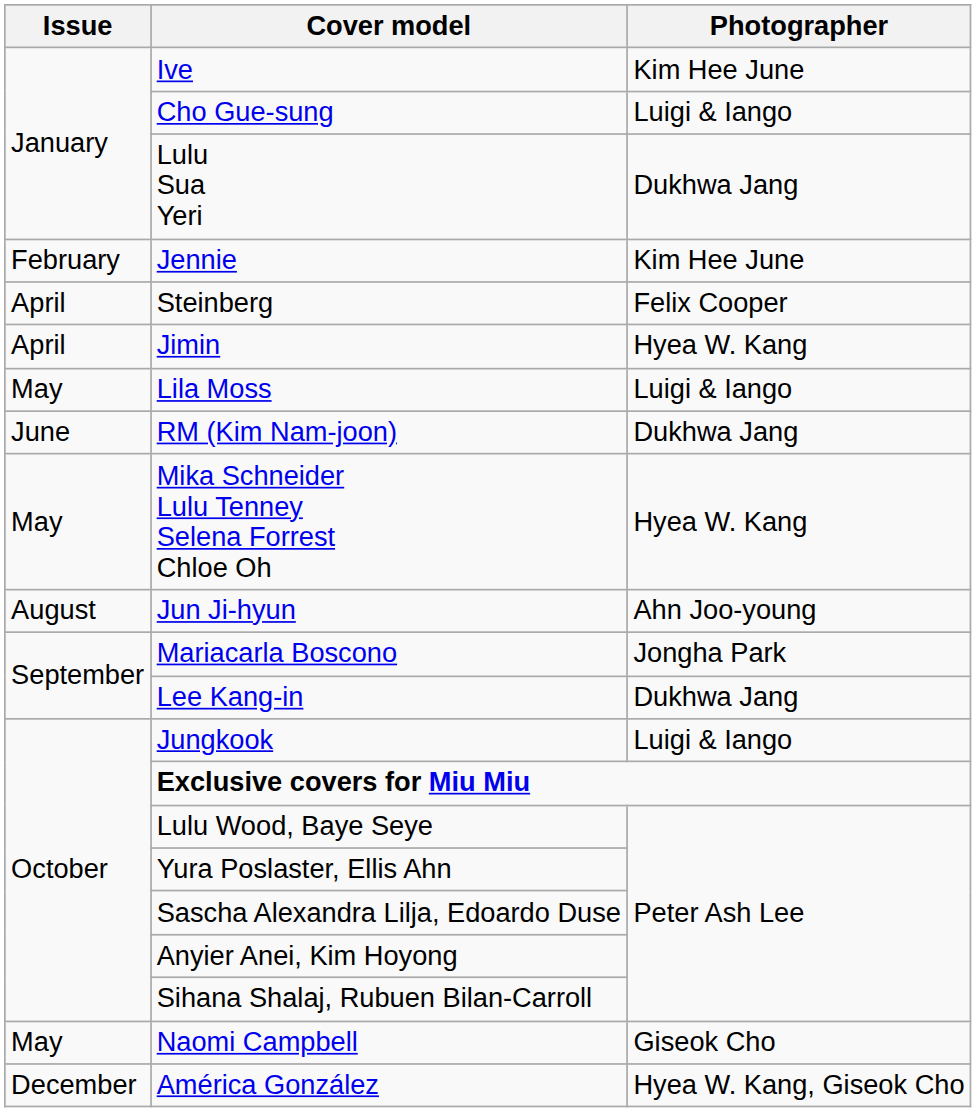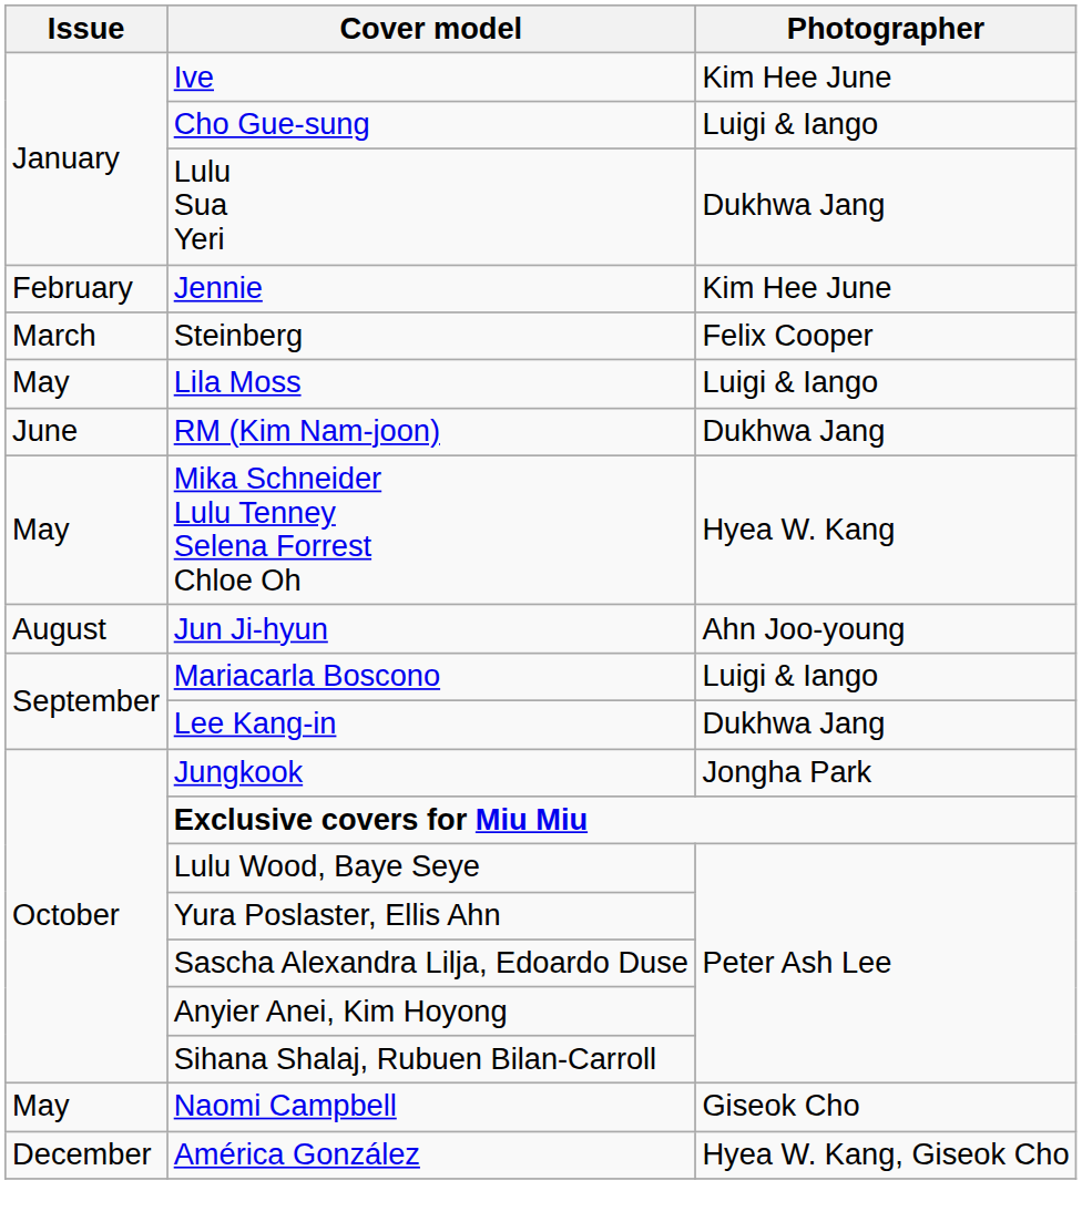 <table class="sortable wikitable">
 <tr>
 <th>Issue</th>
 <th>Cover model</th>
 <th>Photographer</th>
 </tr>
 <tr>
 <td rowspan = 3>January</td>
 <td><a href='#'>Ive</a></td>
 <td>Kim Hee June</td>
 </tr>
 <tr>
 <td><a href='#'>Cho Gue-sung</a></td>
 <td>Luigi & Iango</td>
 </tr>
 <tr>
 <td>Lulu <br> Sua <br> Yeri</td>
 <td>Dukhwa Jang</td>
 </tr>
 <tr>
 <td>February</td>
 <td><a href='#'>Jennie</a></td>
 <td>Kim Hee June</td>
 </tr>
 <tr>
-<td>April</td>
+<td>March</td>
 <td>Steinberg</td>
 <td>Felix Cooper</td>
-</tr>
-<tr>
-<td>April</td>
-<td><a href='#'>Jimin</a></td>
-<td>Hyea W. Kang</td>
 </tr>
 <tr>
 <td>May</td>
 <td><a href='#'>Lila Moss</a></td>
 <td>Luigi & Iango</td>
 </tr>
 <tr>
 <td>June</td>
 <td><a href='#'>RM (Kim Nam-joon)</a></td>
 <td>Dukhwa Jang</td>
 </tr>
 <tr>
 <td>May</td>
 <td><a href='#'>Mika Schneider</a> <br> <a href='#'>Lulu Tenney</a> <br> <a href='#'>Selena Forrest</a> <br> Chloe Oh</td>
 <td>Hyea W. Kang</td>
 </tr>
 <tr>
 <td>August</td>
 <td><a href='#'>Jun Ji-hyun</a></td>
 <td>Ahn Joo-young</td>
 </tr>
 <tr>
 <td rowspan = 2>September</td>
 <td><a href='#'>Mariacarla Boscono</a></td>
-<td>Jongha Park</td>
+<td>Luigi & Iango</td>
 </tr>
 <tr>
 <td><a href='#'>Lee Kang-in</a></td>
 <td>Dukhwa Jang</td>
 </tr>
 <tr>
 <td rowspan="7">October</td>
 <td><a href='#'>Jungkook</a></td>
-<td>Luigi & Iango</td>
+<td>Jongha Park</td>
 </tr>
 <tr>
 <td colspan="2"><strong>Exclusive covers for <a href='#'>Miu Miu</a></strong></td>
 </tr>
 <tr>
 <td>Lulu Wood, Baye Seye</td>
 <td rowspan="5">Peter Ash Lee</td>
 </tr>
 <tr>
 <td>Yura Poslaster, Ellis Ahn</td>
 </tr>
 <tr>
 <td>Sascha Alexandra Lilja, Edoardo Duse</td>
 </tr>
 <tr>
 <td>Anyier Anei, Kim Hoyong</td>
 </tr>
 <tr>
 <td>Sihana Shalaj, Rubuen Bilan-Carroll</td>
 </tr>
 <tr>
 <td>May</td>
 <td><a href='#'>Naomi Campbell</a></td>
 <td>Giseok Cho</td>
 </tr>
 <tr>
 <td>December</td>
 <td><a href='#'>América González</a></td>
 <td>Hyea W. Kang, Giseok Cho</td>
 </tr>
 </table>
